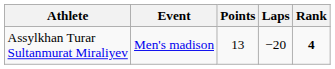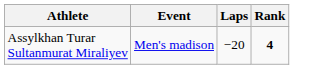 <table class=wikitable style=font-size:90%;text-align:center>
 <tr>
 <th>Athlete</th>
 <th>Event</th>
-<th>Points</th>
 <th>Laps</th>
 <th>Rank</th>
 </tr>
 <tr>
 <td align=left>Assylkhan Turar<br><a href='#'>Sultanmurat Miraliyev</a></td>
 <td align=left><a href='#'>Men's madison</a></td>
-<td>13</td>
 <td>−20</td>
 <td><strong>4</strong></td>
 </tr>
 </table>
